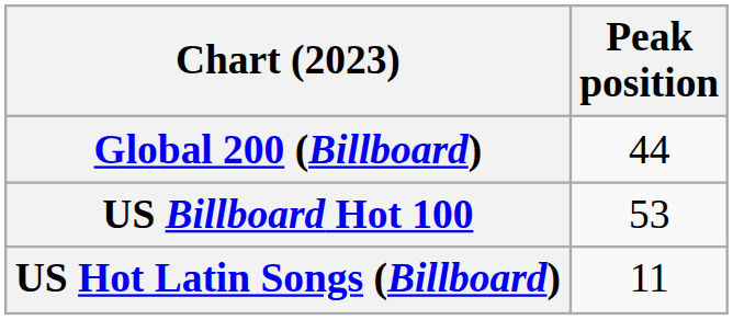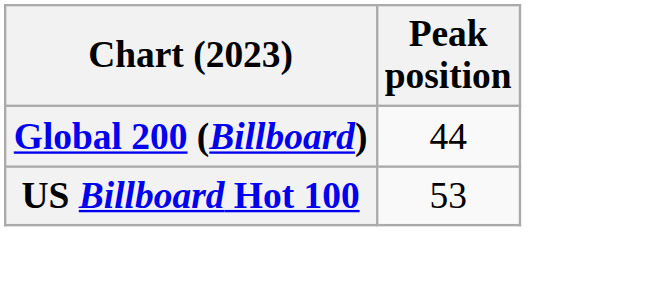 <table class="wikitable sortable plainrowheaders" style="text-align:center">
 <tr>
 <th scope="col">Chart (2023)</th>
 <th scope="col">Peak<br>position</th>
 </tr>
 <tr>
 <th scope="row"><a href='#'>Global 200</a> (<em><a href='#'>Billboard</a></em>)</th>
 <td>44</td>
 </tr>
 <tr>
 <th scope="row">US <a href='#'><em>Billboard</em> Hot 100</a></th>
 <td>53</td>
 </tr>
-<tr>
-<th scope="row">US <a href='#'>Hot Latin Songs</a> (<em><a href='#'>Billboard</a></em>)</th>
-<td>11</td>
-</tr>
 </table>
